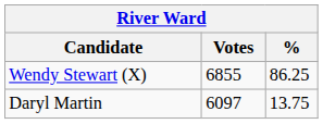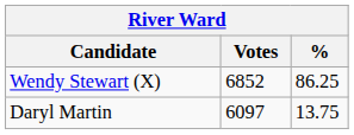 <table class="wikitable">
 <tr>
 <th colspan="3"><a href='#'>River Ward</a></th>
 </tr>
 <tr>
 <th style="width: 170px">Candidate</th>
 <th style="width: 50px">Votes</th>
 <th style="width: 40px">%</th>
 </tr>
 <tr>
 <td><a href='#'>Wendy Stewart</a> (X)</td>
-<td>6855</td>
+<td>6852</td>
 <td>86.25</td>
 </tr>
 <tr>
 <td>Daryl Martin</td>
 <td>6097</td>
 <td>13.75</td>
 </tr>
 </table>
